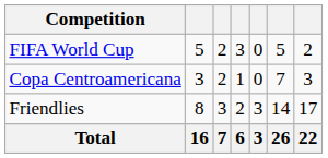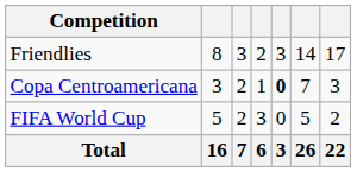 <table class="wikitable">
 <tr>
 <th>Competition</th>
 <th></th>
 <th></th>
 <th></th>
 <th></th>
 <th></th>
 <th></th>
 </tr>
 <tr align="center">
+<td align="left">Friendlies</td>
+<td>8</td>
+<td>3</td>
+<td>2</td>
+<td>3</td>
+<td>14</td>
+<td>17</td>
+</tr>
+<tr align="center">
+<td align="left"><a href='#'>Copa Centroamericana</a></td>
+<td>3</td>
+<td>2</td>
+<td>1</td>
+<td><strong>0</strong></td>
+<td>7</td>
+<td>3</td>
+</tr>
+<tr align="center">
 <td align="left"><a href='#'>FIFA World Cup</a></td>
 <td>5</td>
 <td>2</td>
 <td>3</td>
 <td>0</td>
 <td>5</td>
 <td>2</td>
-</tr>
-<tr align="center">
-<td align="left"><a href='#'>Copa Centroamericana</a></td>
-<td>3</td>
-<td>2</td>
-<td>1</td>
-<td>0</td>
-<td>7</td>
-<td>3</td>
-</tr>
-<tr align="center">
-<td align="left">Friendlies</td>
-<td>8</td>
-<td>3</td>
-<td>2</td>
-<td>3</td>
-<td>14</td>
-<td>17</td>
 </tr>
 <tr align="center">
 <th align="left"><strong>Total</strong></th>
 <th>16</th>
 <th>7</th>
 <th>6</th>
 <th>3</th>
 <th>26</th>
 <th>22</th>
 </tr>
 </table>
